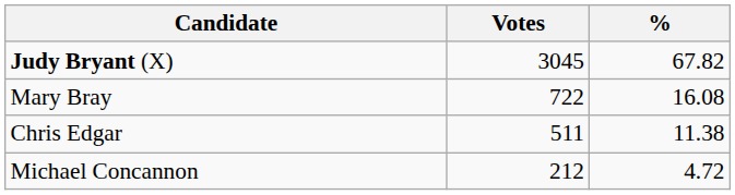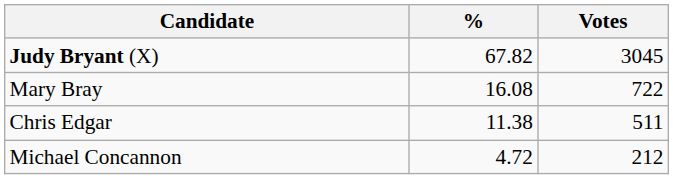 <table style="width:500px;" class="wikitable">
 <tr>
 <th align="center">Candidate</th>
+<th align="center">%</th>
 <th align="center">Votes</th>
-<th align="center">%</th>
 </tr>
 <tr>
 <td align="left"><strong>Judy Bryant</strong> (X)</td>
+<td align="right">67.82</td>
 <td align="right">3045</td>
-<td align="right">67.82</td>
 </tr>
 <tr>
 <td align="left">Mary Bray</td>
+<td align="right">16.08</td>
 <td align="right">722</td>
-<td align="right">16.08</td>
 </tr>
 <tr>
 <td align="left">Chris Edgar</td>
+<td align="right">11.38</td>
 <td align="right">511</td>
-<td align="right">11.38</td>
 </tr>
 <tr>
 <td align="left">Michael Concannon</td>
+<td align="right">4.72</td>
 <td align="right">212</td>
-<td align="right">4.72</td>
 </tr>
 </table>
